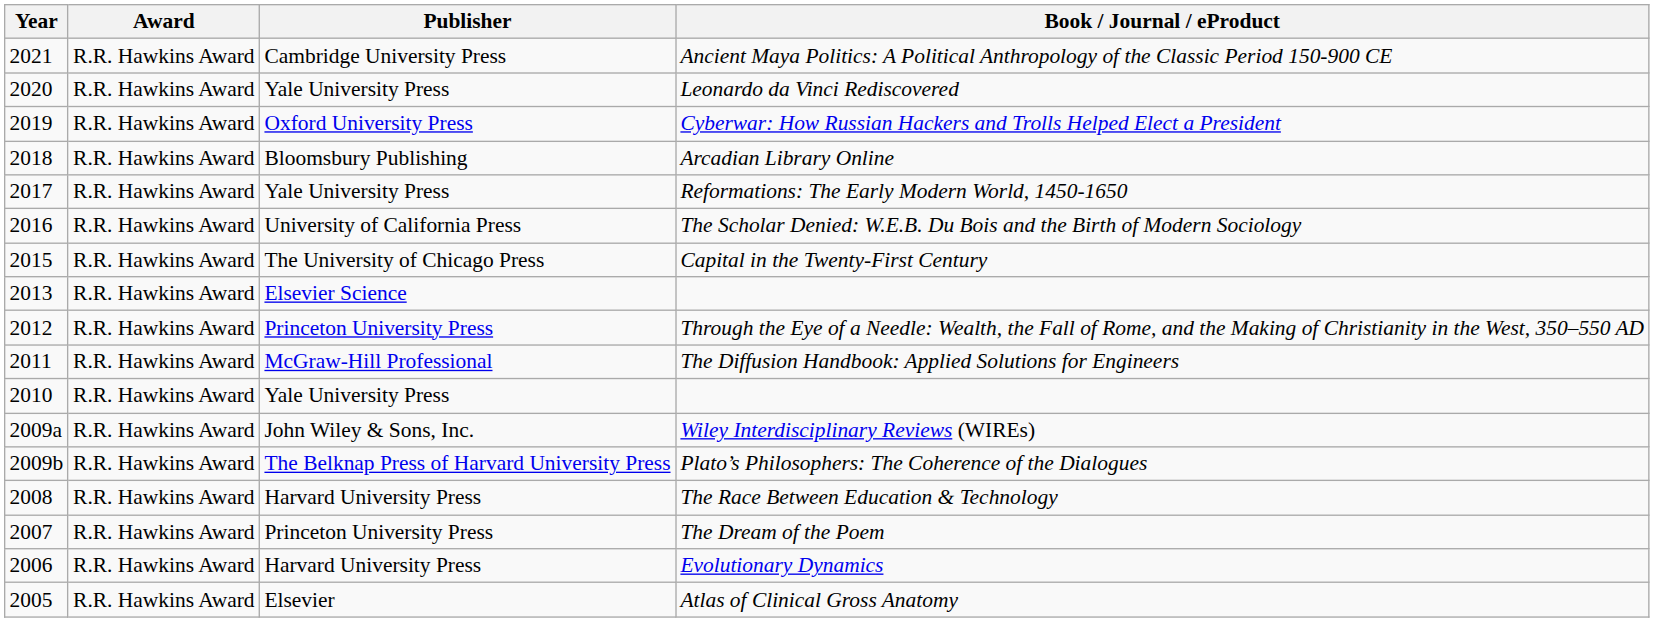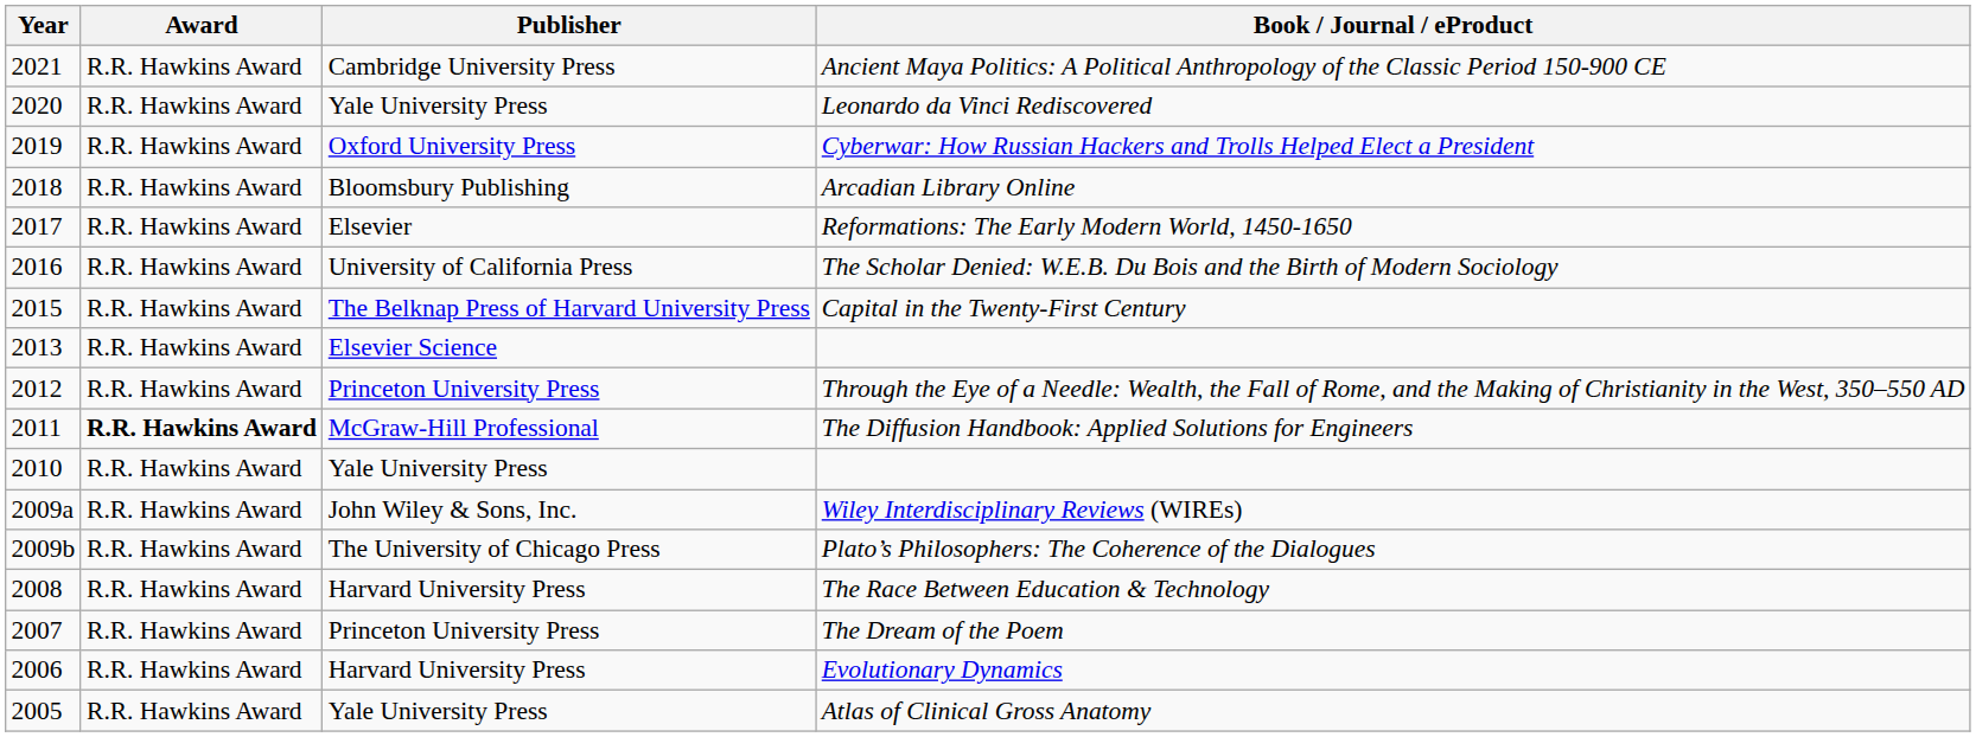 <table class="sortable wikitable">
 <tr>
 <th>Year</th>
 <th>Award</th>
 <th>Publisher</th>
 <th>Book / Journal / eProduct</th>
 </tr>
 <tr>
 <td>2021</td>
 <td>R.R. Hawkins Award</td>
 <td>Cambridge University Press</td>
 <td><em>Ancient Maya Politics: A Political Anthropology of the Classic Period 150-900 CE</em></td>
 </tr>
 <tr>
 <td>2020</td>
 <td>R.R. Hawkins Award</td>
 <td>Yale University Press</td>
 <td><em>Leonardo da Vinci Rediscovered</em></td>
 </tr>
 <tr>
 <td>2019</td>
 <td>R.R. Hawkins Award</td>
 <td><a href='#'>Oxford University Press</a></td>
 <td><em><a href='#'>Cyberwar: How Russian Hackers and Trolls Helped Elect a President</a></em></td>
 </tr>
 <tr>
 <td>2018</td>
 <td>R.R. Hawkins Award</td>
 <td>Bloomsbury Publishing</td>
 <td><em>Arcadian Library Online</em></td>
 </tr>
 <tr>
 <td>2017</td>
 <td>R.R. Hawkins Award</td>
-<td>Yale University Press</td>
+<td>Elsevier</td>
 <td><em>Reformations: The Early Modern World, 1450-1650</em></td>
 </tr>
 <tr>
 <td>2016</td>
 <td>R.R. Hawkins Award</td>
 <td>University of California Press</td>
 <td><em>The Scholar Denied: W.E.B. Du Bois and the Birth of Modern Sociology</em></td>
 </tr>
 <tr>
 <td>2015</td>
 <td>R.R. Hawkins Award</td>
-<td>The University of Chicago Press</td>
+<td><a href='#'>The Belknap Press of Harvard University Press</a></td>
 <td><em>Capital in the Twenty-First Century</em></td>
 </tr>
 <tr>
 <td>2013</td>
 <td>R.R. Hawkins Award</td>
 <td><a href='#'>Elsevier Science</a></td>
 <td><em></em></td>
 </tr>
 <tr>
 <td>2012</td>
 <td>R.R. Hawkins Award</td>
 <td><a href='#'>Princeton University Press</a></td>
 <td><em>Through the Eye of a Needle: Wealth, the Fall of Rome, and the Making of Christianity in the West, 350–550 AD</em></td>
 </tr>
 <tr>
 <td>2011</td>
-<td>R.R. Hawkins Award</td>
+<td><strong>R.R. Hawkins Award</strong></td>
 <td><a href='#'>McGraw-Hill Professional</a></td>
 <td><em>The Diffusion Handbook: Applied Solutions for Engineers</em></td>
 </tr>
 <tr>
 <td>2010</td>
 <td>R.R. Hawkins Award</td>
 <td>Yale University Press</td>
 <td><em></em></td>
 </tr>
 <tr>
 <td>2009a</td>
 <td>R.R. Hawkins Award</td>
 <td>John Wiley & Sons, Inc.</td>
 <td><em><a href='#'>Wiley Interdisciplinary Reviews</a></em> (WIREs)</td>
 </tr>
 <tr>
 <td>2009b</td>
 <td>R.R. Hawkins Award</td>
-<td><a href='#'>The Belknap Press of Harvard University Press</a></td>
+<td>The University of Chicago Press</td>
 <td><em>Plato’s Philosophers: The Coherence of the Dialogues</em></td>
 </tr>
 <tr>
 <td>2008</td>
 <td>R.R. Hawkins Award</td>
 <td>Harvard University Press</td>
 <td><em>The Race Between Education & Technology</em></td>
 </tr>
 <tr>
 <td>2007</td>
 <td>R.R. Hawkins Award</td>
 <td>Princeton University Press</td>
 <td><em>The Dream of the Poem</em></td>
 </tr>
 <tr>
 <td>2006</td>
 <td>R.R. Hawkins Award</td>
 <td>Harvard University Press</td>
 <td><em><a href='#'>Evolutionary Dynamics</a></em></td>
 </tr>
 <tr>
 <td>2005</td>
 <td>R.R. Hawkins Award</td>
-<td>Elsevier</td>
+<td>Yale University Press</td>
 <td><em>Atlas of Clinical Gross Anatomy</em></td>
 </tr>
 </table>
